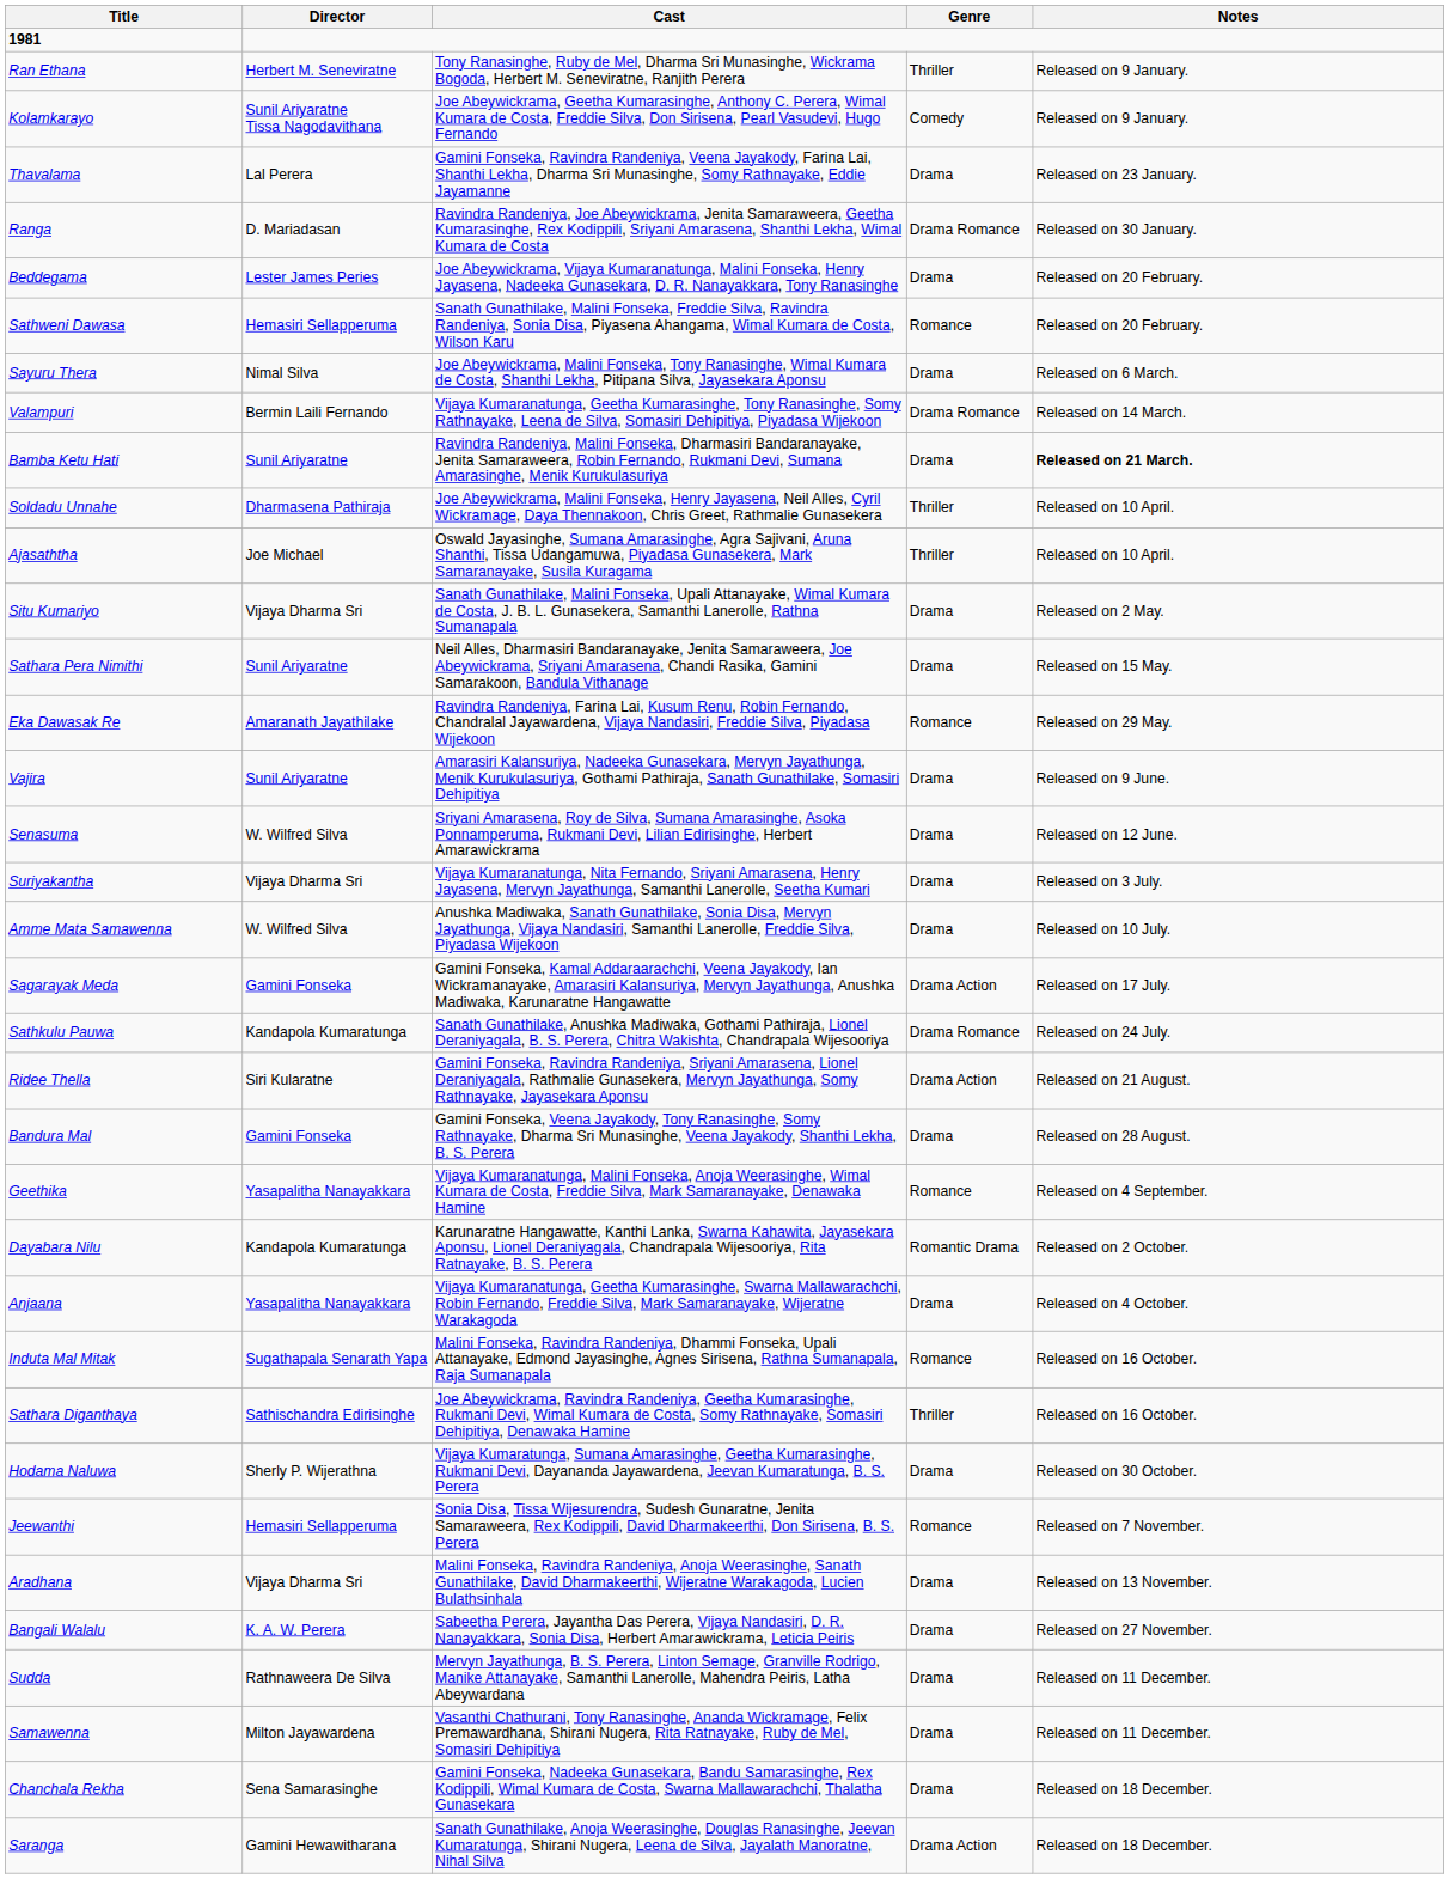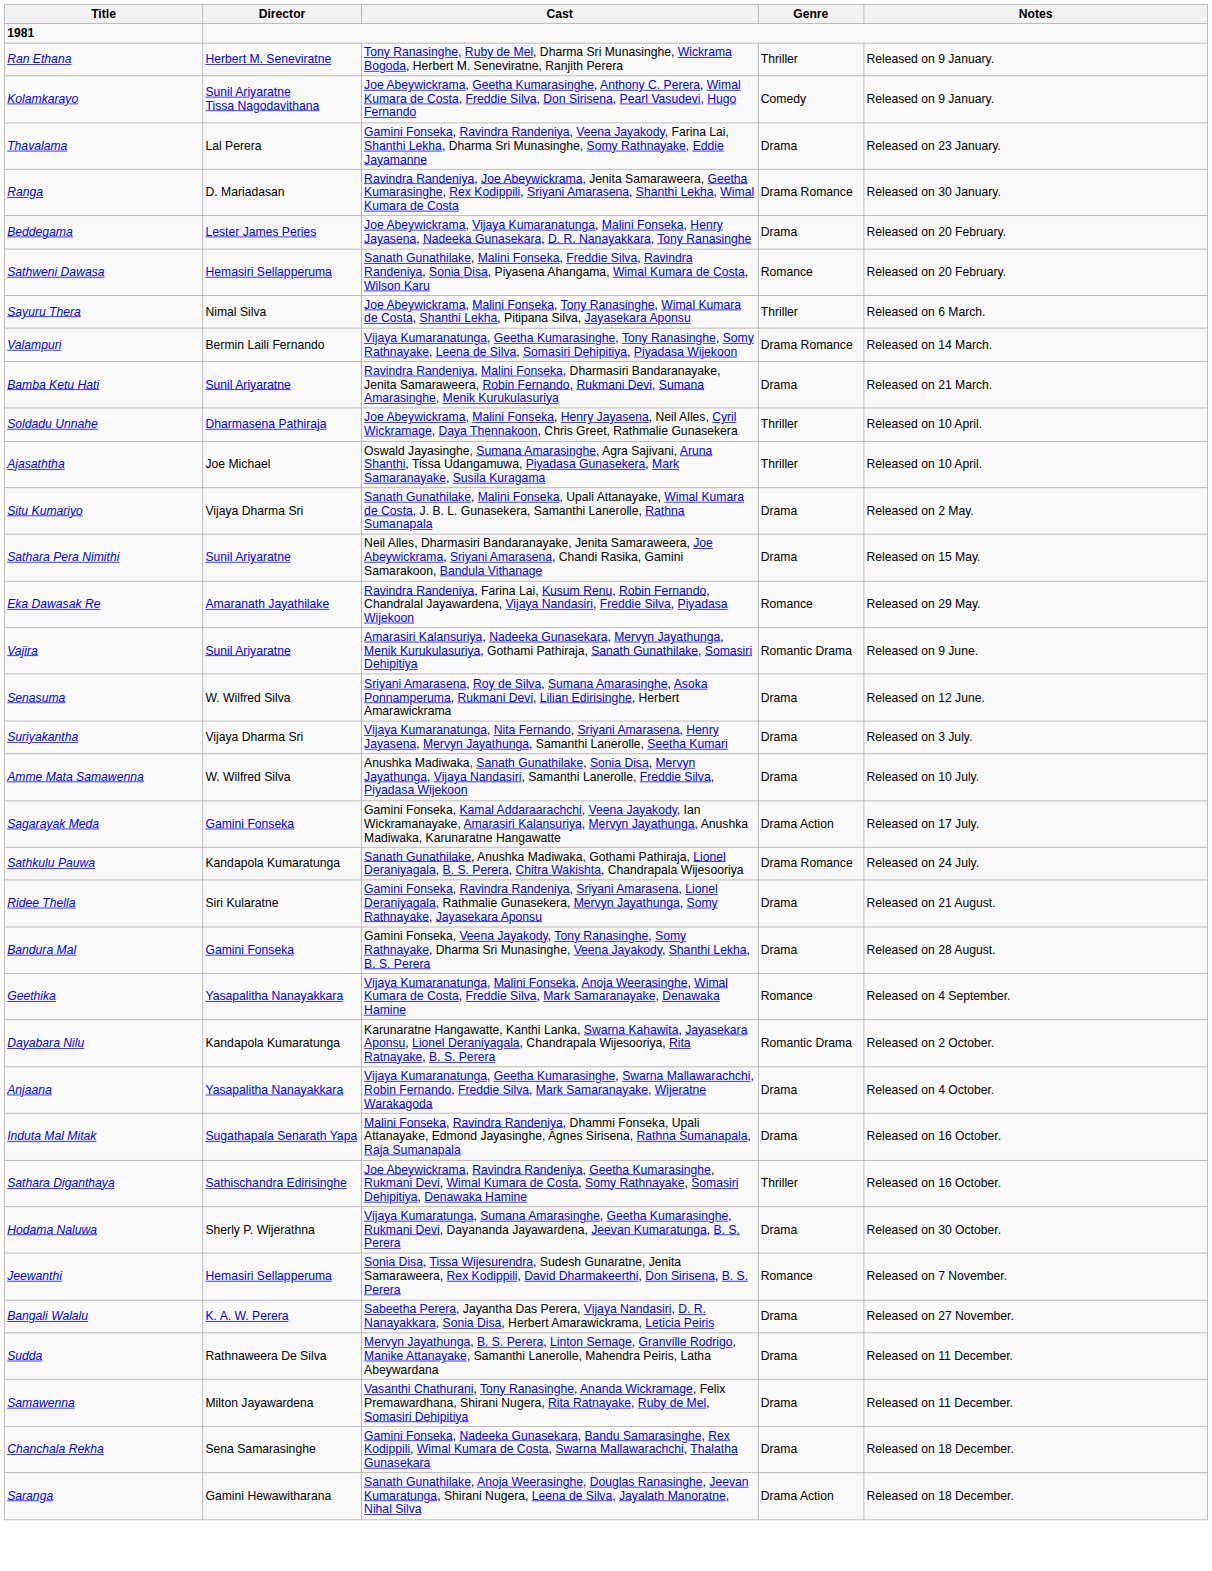 <table class="wikitable" width="100%">
 <tr>
 <th width=15%>Title</th>
 <th width=12%>Director</th>
 <th width=30%>Cast</th>
 <th width=8%>Genre</th>
 <th width=26%>Notes</th>
 </tr>
 <tr>
 <td><strong>1981</strong></td>
 </tr>
 <tr>
 <td><em><a href='#'>Ran Ethana</a></em></td>
 <td><a href='#'>Herbert M. Seneviratne</a></td>
 <td><a href='#'>Tony Ranasinghe</a>, <a href='#'>Ruby de Mel</a>, Dharma Sri Munasinghe, <a href='#'>Wickrama Bogoda</a>, Herbert M. Seneviratne, Ranjith Perera</td>
 <td>Thriller</td>
 <td>Released on 9 January.</td>
 </tr>
 <tr>
 <td><em><a href='#'>Kolamkarayo</a></em></td>
 <td><a href='#'>Sunil Ariyaratne</a> <br> <a href='#'>Tissa Nagodavithana</a></td>
 <td><a href='#'>Joe Abeywickrama</a>, <a href='#'>Geetha Kumarasinghe</a>, <a href='#'>Anthony C. Perera</a>, <a href='#'>Wimal Kumara de Costa</a>, <a href='#'>Freddie Silva</a>, <a href='#'>Don Sirisena</a>, <a href='#'>Pearl Vasudevi</a>, <a href='#'>Hugo Fernando</a></td>
 <td>Comedy</td>
 <td>Released on 9 January.</td>
 </tr>
 <tr>
 <td><em><a href='#'>Thavalama</a></em></td>
 <td>Lal Perera</td>
 <td><a href='#'>Gamini Fonseka</a>, <a href='#'>Ravindra Randeniya</a>, <a href='#'>Veena Jayakody</a>, Farina Lai, <a href='#'>Shanthi Lekha</a>, Dharma Sri Munasinghe, <a href='#'>Somy Rathnayake</a>, <a href='#'>Eddie Jayamanne</a></td>
 <td>Drama</td>
 <td>Released on 23 January.</td>
 </tr>
 <tr>
 <td><em><a href='#'>Ranga</a></em></td>
 <td>D. Mariadasan</td>
 <td><a href='#'>Ravindra Randeniya</a>, <a href='#'>Joe Abeywickrama</a>, Jenita Samaraweera, <a href='#'>Geetha Kumarasinghe</a>, <a href='#'>Rex Kodippili</a>, <a href='#'>Sriyani Amarasena</a>, <a href='#'>Shanthi Lekha</a>, <a href='#'>Wimal Kumara de Costa</a></td>
 <td>Drama Romance</td>
 <td>Released on 30 January.</td>
 </tr>
 <tr>
 <td><em><a href='#'>Beddegama</a></em></td>
 <td><a href='#'>Lester James Peries</a></td>
 <td><a href='#'>Joe Abeywickrama</a>, <a href='#'>Vijaya Kumaranatunga</a>, <a href='#'>Malini Fonseka</a>, <a href='#'>Henry Jayasena</a>, <a href='#'>Nadeeka Gunasekara</a>, <a href='#'>D. R. Nanayakkara</a>, <a href='#'>Tony Ranasinghe</a></td>
 <td>Drama</td>
 <td>Released on 20 February.</td>
 </tr>
 <tr>
 <td><em><a href='#'>Sathweni Dawasa</a></em></td>
 <td><a href='#'>Hemasiri Sellapperuma</a></td>
 <td><a href='#'>Sanath Gunathilake</a>, <a href='#'>Malini Fonseka</a>, <a href='#'>Freddie Silva</a>, <a href='#'>Ravindra Randeniya</a>, <a href='#'>Sonia Disa</a>, Piyasena Ahangama, <a href='#'>Wimal Kumara de Costa</a>, <a href='#'>Wilson Karu</a></td>
 <td>Romance</td>
 <td>Released on 20 February.</td>
 </tr>
 <tr>
 <td><em><a href='#'>Sayuru Thera</a></em></td>
 <td>Nimal Silva</td>
 <td><a href='#'>Joe Abeywickrama</a>, <a href='#'>Malini Fonseka</a>, <a href='#'>Tony Ranasinghe</a>, <a href='#'>Wimal Kumara de Costa</a>, <a href='#'>Shanthi Lekha</a>, Pitipana Silva, <a href='#'>Jayasekara Aponsu</a></td>
-<td>Drama</td>
+<td>Thriller</td>
 <td>Released on 6 March.</td>
 </tr>
 <tr>
 <td><em><a href='#'>Valampuri</a></em></td>
 <td>Bermin Laili Fernando</td>
 <td><a href='#'>Vijaya Kumaranatunga</a>, <a href='#'>Geetha Kumarasinghe</a>, <a href='#'>Tony Ranasinghe</a>, <a href='#'>Somy Rathnayake</a>, <a href='#'>Leena de Silva</a>, <a href='#'>Somasiri Dehipitiya</a>, <a href='#'>Piyadasa Wijekoon</a></td>
 <td>Drama Romance</td>
 <td>Released on 14 March.</td>
 </tr>
 <tr>
 <td><em><a href='#'>Bamba Ketu Hati</a></em></td>
 <td><a href='#'>Sunil Ariyaratne</a></td>
 <td><a href='#'>Ravindra Randeniya</a>, <a href='#'>Malini Fonseka</a>, Dharmasiri Bandaranayake, Jenita Samaraweera, <a href='#'>Robin Fernando</a>, <a href='#'>Rukmani Devi</a>, <a href='#'>Sumana Amarasinghe</a>, <a href='#'>Menik Kurukulasuriya</a></td>
 <td>Drama</td>
-<td><strong>Released on 21 March.</strong></td>
+<td>Released on 21 March.</td>
 </tr>
 <tr>
 <td><em><a href='#'>Soldadu Unnahe</a></em></td>
 <td><a href='#'>Dharmasena Pathiraja</a></td>
 <td><a href='#'>Joe Abeywickrama</a>, <a href='#'>Malini Fonseka</a>, <a href='#'>Henry Jayasena</a>, Neil Alles, <a href='#'>Cyril Wickramage</a>, <a href='#'>Daya Thennakoon</a>, Chris Greet, Rathmalie Gunasekera</td>
 <td>Thriller</td>
 <td>Released on 10 April.</td>
 </tr>
 <tr>
 <td><em><a href='#'>Ajasaththa</a></em></td>
 <td>Joe Michael</td>
 <td>Oswald Jayasinghe, <a href='#'>Sumana Amarasinghe</a>, Agra Sajivani, <a href='#'>Aruna Shanthi</a>, Tissa Udangamuwa, <a href='#'>Piyadasa Gunasekera</a>, <a href='#'>Mark Samaranayake</a>, <a href='#'>Susila Kuragama</a></td>
 <td>Thriller</td>
 <td>Released on 10 April.</td>
 </tr>
 <tr>
 <td><em><a href='#'>Situ Kumariyo</a></em></td>
 <td>Vijaya Dharma Sri</td>
 <td><a href='#'>Sanath Gunathilake</a>, <a href='#'>Malini Fonseka</a>, Upali Attanayake, <a href='#'>Wimal Kumara de Costa</a>, J. B. L. Gunasekera, Samanthi Lanerolle, <a href='#'>Rathna Sumanapala</a></td>
 <td>Drama</td>
 <td>Released on 2 May.</td>
 </tr>
 <tr>
 <td><em><a href='#'>Sathara Pera Nimithi</a></em></td>
 <td><a href='#'>Sunil Ariyaratne</a></td>
 <td>Neil Alles, Dharmasiri Bandaranayake, Jenita Samaraweera, <a href='#'>Joe Abeywickrama</a>, <a href='#'>Sriyani Amarasena</a>, Chandi Rasika, Gamini Samarakoon, <a href='#'>Bandula Vithanage</a></td>
 <td>Drama</td>
 <td>Released on 15 May.</td>
 </tr>
 <tr>
 <td><em><a href='#'>Eka Dawasak Re</a></em></td>
 <td><a href='#'>Amaranath Jayathilake</a></td>
 <td><a href='#'>Ravindra Randeniya</a>, Farina Lai, <a href='#'>Kusum Renu</a>, <a href='#'>Robin Fernando</a>, Chandralal Jayawardena, <a href='#'>Vijaya Nandasiri</a>, <a href='#'>Freddie Silva</a>, <a href='#'>Piyadasa Wijekoon</a></td>
 <td>Romance</td>
 <td>Released on 29 May.</td>
 </tr>
 <tr>
 <td><em><a href='#'>Vajira</a></em></td>
 <td><a href='#'>Sunil Ariyaratne</a></td>
 <td><a href='#'>Amarasiri Kalansuriya</a>, <a href='#'>Nadeeka Gunasekara</a>, <a href='#'>Mervyn Jayathunga</a>, <a href='#'>Menik Kurukulasuriya</a>, Gothami Pathiraja, <a href='#'>Sanath Gunathilake</a>, <a href='#'>Somasiri Dehipitiya</a></td>
-<td>Drama</td>
+<td>Romantic Drama</td>
 <td>Released on 9 June.</td>
 </tr>
 <tr>
 <td><em><a href='#'>Senasuma</a></em></td>
 <td>W. Wilfred Silva</td>
 <td><a href='#'>Sriyani Amarasena</a>, <a href='#'>Roy de Silva</a>, <a href='#'>Sumana Amarasinghe</a>, <a href='#'>Asoka Ponnamperuma</a>, <a href='#'>Rukmani Devi</a>, <a href='#'>Lilian Edirisinghe</a>, Herbert Amarawickrama</td>
 <td>Drama</td>
 <td>Released on 12 June.</td>
 </tr>
 <tr>
 <td><em><a href='#'>Suriyakantha</a></em></td>
 <td>Vijaya Dharma Sri</td>
 <td><a href='#'>Vijaya Kumaranatunga</a>, <a href='#'>Nita Fernando</a>, <a href='#'>Sriyani Amarasena</a>, <a href='#'>Henry Jayasena</a>, <a href='#'>Mervyn Jayathunga</a>, Samanthi Lanerolle, <a href='#'>Seetha Kumari</a></td>
 <td>Drama</td>
 <td>Released on 3 July.</td>
 </tr>
 <tr>
 <td><em><a href='#'>Amme Mata Samawenna</a></em></td>
 <td>W. Wilfred Silva</td>
 <td>Anushka Madiwaka, <a href='#'>Sanath Gunathilake</a>, <a href='#'>Sonia Disa</a>, <a href='#'>Mervyn Jayathunga</a>, <a href='#'>Vijaya Nandasiri</a>, Samanthi Lanerolle, <a href='#'>Freddie Silva</a>, <a href='#'>Piyadasa Wijekoon</a></td>
 <td>Drama</td>
 <td>Released on 10 July.</td>
 </tr>
 <tr>
 <td><em><a href='#'>Sagarayak Meda</a></em></td>
 <td><a href='#'>Gamini Fonseka</a></td>
 <td>Gamini Fonseka, <a href='#'>Kamal Addaraarachchi</a>, <a href='#'>Veena Jayakody</a>, Ian Wickramanayake, <a href='#'>Amarasiri Kalansuriya</a>, <a href='#'>Mervyn Jayathunga</a>, Anushka Madiwaka, Karunaratne Hangawatte</td>
 <td>Drama Action</td>
 <td>Released on 17 July.</td>
 </tr>
 <tr>
 <td><em><a href='#'>Sathkulu Pauwa</a></em></td>
 <td>Kandapola Kumaratunga</td>
 <td><a href='#'>Sanath Gunathilake</a>, Anushka Madiwaka, Gothami Pathiraja, <a href='#'>Lionel Deraniyagala</a>, <a href='#'>B. S. Perera</a>, <a href='#'>Chitra Wakishta</a>, Chandrapala Wijesooriya</td>
 <td>Drama Romance</td>
 <td>Released on 24 July.</td>
 </tr>
 <tr>
 <td><em><a href='#'>Ridee Thella</a></em></td>
 <td>Siri Kularatne</td>
 <td><a href='#'>Gamini Fonseka</a>, <a href='#'>Ravindra Randeniya</a>, <a href='#'>Sriyani Amarasena</a>, <a href='#'>Lionel Deraniyagala</a>, Rathmalie Gunasekera, <a href='#'>Mervyn Jayathunga</a>, <a href='#'>Somy Rathnayake</a>, <a href='#'>Jayasekara Aponsu</a></td>
-<td>Drama Action</td>
+<td>Drama</td>
 <td>Released on 21 August.</td>
 </tr>
 <tr>
 <td><em><a href='#'>Bandura Mal</a></em></td>
 <td><a href='#'>Gamini Fonseka</a></td>
 <td>Gamini Fonseka, <a href='#'>Veena Jayakody</a>, <a href='#'>Tony Ranasinghe</a>, <a href='#'>Somy Rathnayake</a>, Dharma Sri Munasinghe, <a href='#'>Veena Jayakody</a>, <a href='#'>Shanthi Lekha</a>, <a href='#'>B. S. Perera</a></td>
 <td>Drama</td>
 <td>Released on 28 August.</td>
 </tr>
 <tr>
 <td><em><a href='#'>Geethika</a></em></td>
 <td><a href='#'>Yasapalitha Nanayakkara</a></td>
 <td><a href='#'>Vijaya Kumaranatunga</a>, <a href='#'>Malini Fonseka</a>, <a href='#'>Anoja Weerasinghe</a>, <a href='#'>Wimal Kumara de Costa</a>, <a href='#'>Freddie Silva</a>, <a href='#'>Mark Samaranayake</a>, <a href='#'>Denawaka Hamine</a></td>
 <td>Romance</td>
 <td>Released on 4 September.</td>
 </tr>
 <tr>
 <td><em><a href='#'>Dayabara Nilu</a></em></td>
 <td>Kandapola Kumaratunga</td>
 <td>Karunaratne Hangawatte, Kanthi Lanka, <a href='#'>Swarna Kahawita</a>, <a href='#'>Jayasekara Aponsu</a>, <a href='#'>Lionel Deraniyagala</a>, Chandrapala Wijesooriya, <a href='#'>Rita Ratnayake</a>, <a href='#'>B. S. Perera</a></td>
 <td>Romantic Drama</td>
 <td>Released on 2 October.</td>
 </tr>
 <tr>
 <td><em><a href='#'>Anjaana</a></em></td>
 <td><a href='#'>Yasapalitha Nanayakkara</a></td>
 <td><a href='#'>Vijaya Kumaranatunga</a>, <a href='#'>Geetha Kumarasinghe</a>, <a href='#'>Swarna Mallawarachchi</a>, <a href='#'>Robin Fernando</a>, <a href='#'>Freddie Silva</a>, <a href='#'>Mark Samaranayake</a>, <a href='#'>Wijeratne Warakagoda</a></td>
 <td>Drama</td>
 <td>Released on 4 October.</td>
 </tr>
 <tr>
 <td><em><a href='#'>Induta Mal Mitak</a></em></td>
 <td><a href='#'>Sugathapala Senarath Yapa</a></td>
 <td><a href='#'>Malini Fonseka</a>, <a href='#'>Ravindra Randeniya</a>, Dhammi Fonseka, Upali Attanayake, Edmond Jayasinghe, Agnes Sirisena, <a href='#'>Rathna Sumanapala</a>, <a href='#'>Raja Sumanapala</a></td>
-<td>Romance</td>
+<td>Drama</td>
 <td>Released on 16 October.</td>
 </tr>
 <tr>
 <td><em><a href='#'>Sathara Diganthaya</a></em></td>
 <td><a href='#'>Sathischandra Edirisinghe</a></td>
 <td><a href='#'>Joe Abeywickrama</a>, <a href='#'>Ravindra Randeniya</a>, <a href='#'>Geetha Kumarasinghe</a>, <a href='#'>Rukmani Devi</a>, <a href='#'>Wimal Kumara de Costa</a>, <a href='#'>Somy Rathnayake</a>, <a href='#'>Somasiri Dehipitiya</a>, <a href='#'>Denawaka Hamine</a></td>
 <td>Thriller</td>
 <td>Released on 16 October.</td>
 </tr>
 <tr>
 <td><em><a href='#'>Hodama Naluwa</a></em></td>
 <td>Sherly P. Wijerathna</td>
 <td><a href='#'>Vijaya Kumaratunga</a>, <a href='#'>Sumana Amarasinghe</a>, <a href='#'>Geetha Kumarasinghe</a>, <a href='#'>Rukmani Devi</a>, Dayananda Jayawardena, <a href='#'>Jeevan Kumaratunga</a>, <a href='#'>B. S. Perera</a></td>
 <td>Drama</td>
 <td>Released on 30 October.</td>
 </tr>
 <tr>
 <td><em><a href='#'>Jeewanthi</a></em></td>
 <td><a href='#'>Hemasiri Sellapperuma</a></td>
 <td><a href='#'>Sonia Disa</a>, <a href='#'>Tissa Wijesurendra</a>, Sudesh Gunaratne, Jenita Samaraweera, <a href='#'>Rex Kodippili</a>, <a href='#'>David Dharmakeerthi</a>, <a href='#'>Don Sirisena</a>, <a href='#'>B. S. Perera</a></td>
 <td>Romance</td>
 <td>Released on 7 November.</td>
-</tr>
-<tr>
-<td><em><a href='#'>Aradhana</a></em></td>
-<td>Vijaya Dharma Sri</td>
-<td><a href='#'>Malini Fonseka</a>, <a href='#'>Ravindra Randeniya</a>, <a href='#'>Anoja Weerasinghe</a>, <a href='#'>Sanath Gunathilake</a>, <a href='#'>David Dharmakeerthi</a>, <a href='#'>Wijeratne Warakagoda</a>, <a href='#'>Lucien Bulathsinhala</a></td>
-<td>Drama</td>
-<td>Released on 13 November.</td>
 </tr>
 <tr>
 <td><em><a href='#'>Bangali Walalu</a></em></td>
 <td><a href='#'>K. A. W. Perera</a></td>
 <td><a href='#'>Sabeetha Perera</a>, Jayantha Das Perera, <a href='#'>Vijaya Nandasiri</a>, <a href='#'>D. R. Nanayakkara</a>, <a href='#'>Sonia Disa</a>, Herbert Amarawickrama, <a href='#'>Leticia Peiris</a></td>
 <td>Drama</td>
 <td>Released on 27 November.</td>
 </tr>
 <tr>
 <td><em><a href='#'>Sudda</a></em></td>
 <td>Rathnaweera De Silva</td>
 <td><a href='#'>Mervyn Jayathunga</a>, <a href='#'>B. S. Perera</a>, <a href='#'>Linton Semage</a>, <a href='#'>Granville Rodrigo</a>, <a href='#'>Manike Attanayake</a>, Samanthi Lanerolle, Mahendra Peiris, Latha Abeywardana</td>
 <td>Drama</td>
 <td>Released on 11 December.</td>
 </tr>
 <tr>
 <td><em><a href='#'>Samawenna</a></em></td>
 <td>Milton Jayawardena</td>
 <td><a href='#'>Vasanthi Chathurani</a>, <a href='#'>Tony Ranasinghe</a>, <a href='#'>Ananda Wickramage</a>, Felix Premawardhana, Shirani Nugera, <a href='#'>Rita Ratnayake</a>, <a href='#'>Ruby de Mel</a>, <a href='#'>Somasiri Dehipitiya</a></td>
 <td>Drama</td>
 <td>Released on 11 December.</td>
 </tr>
 <tr>
 <td><em><a href='#'>Chanchala Rekha</a></em></td>
 <td>Sena Samarasinghe</td>
 <td><a href='#'>Gamini Fonseka</a>, <a href='#'>Nadeeka Gunasekara</a>, <a href='#'>Bandu Samarasinghe</a>, <a href='#'>Rex Kodippili</a>, <a href='#'>Wimal Kumara de Costa</a>, <a href='#'>Swarna Mallawarachchi</a>, <a href='#'>Thalatha Gunasekara</a></td>
 <td>Drama</td>
 <td>Released on 18 December.</td>
 </tr>
 <tr>
 <td><em><a href='#'>Saranga</a></em></td>
 <td>Gamini Hewawitharana</td>
 <td><a href='#'>Sanath Gunathilake</a>, <a href='#'>Anoja Weerasinghe</a>, <a href='#'>Douglas Ranasinghe</a>, <a href='#'>Jeevan Kumaratunga</a>, Shirani Nugera, <a href='#'>Leena de Silva</a>, <a href='#'>Jayalath Manoratne</a>, <a href='#'>Nihal Silva</a></td>
 <td>Drama Action</td>
 <td>Released on 18 December.</td>
 </tr>
 </table>
